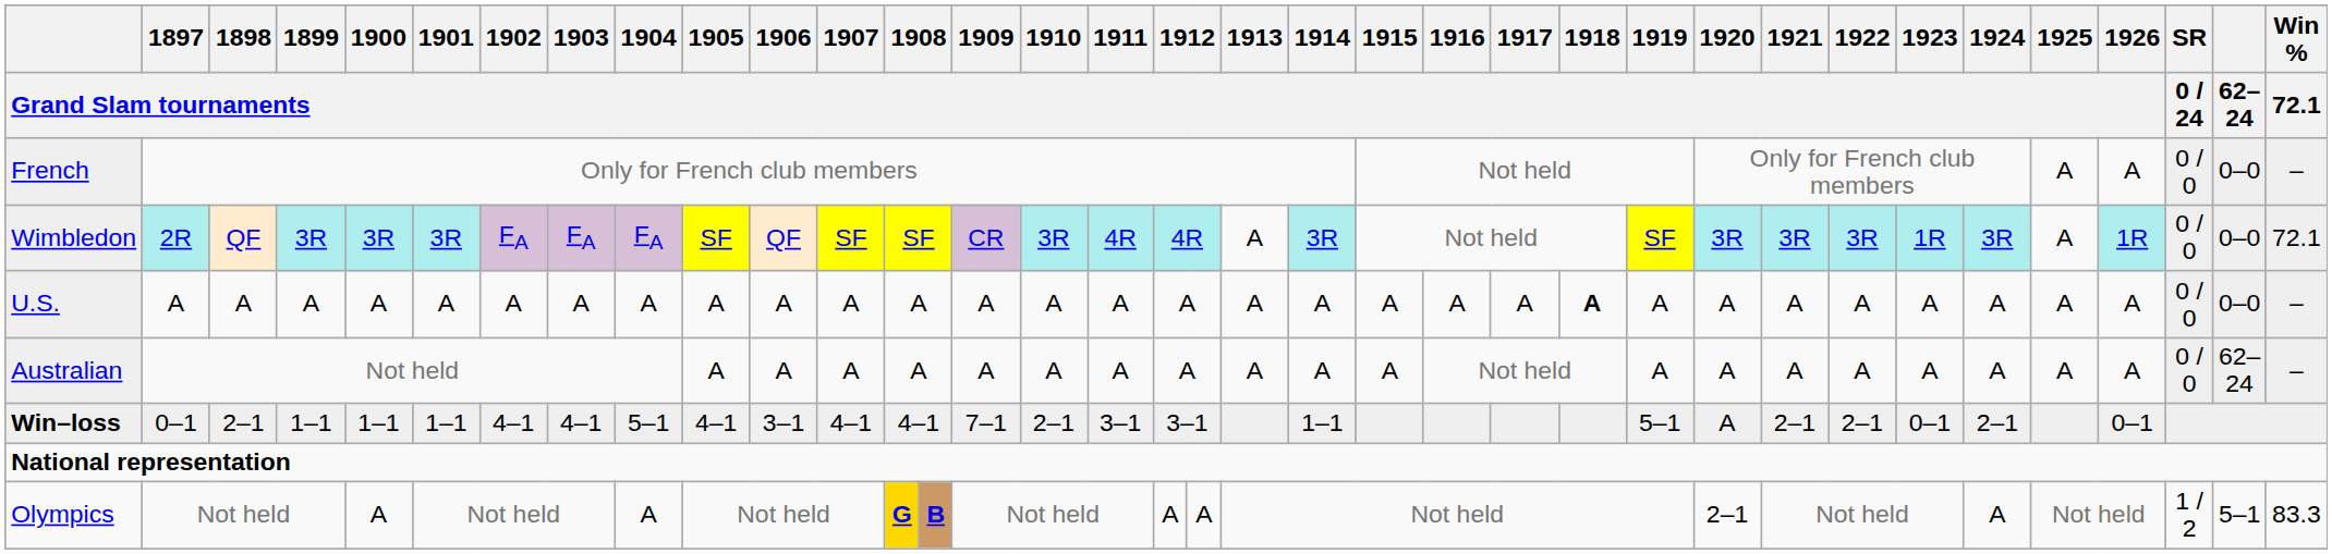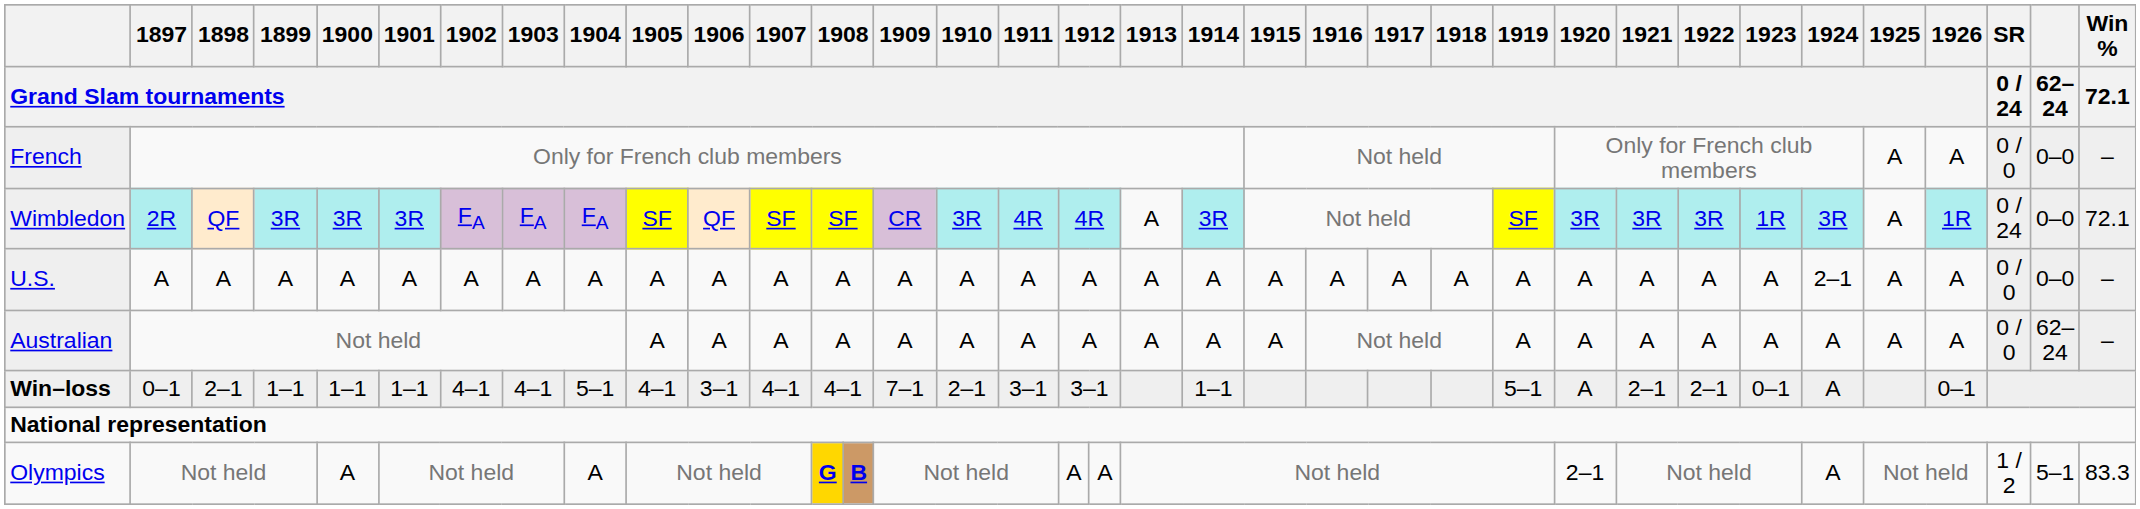 <table class="wikitable nowrap" style=font-size:86%;text-align:center>
 <tr style="background:#efefef;">
 <th style="width:70px;"></th>
 <th>1897</th>
 <th>1898</th>
 <th>1899</th>
 <th>1900</th>
 <th>1901</th>
 <th>1902</th>
 <th>1903</th>
 <th>1904</th>
 <th>1905</th>
 <th>1906</th>
 <th>1907</th>
 <th colspan=2>1908</th>
 <th>1909</th>
 <th>1910</th>
 <th>1911</th>
 <th colspan=2>1912</th>
 <th>1913</th>
 <th>1914</th>
 <th>1915</th>
 <th>1916</th>
 <th>1917</th>
 <th>1918</th>
 <th>1919</th>
 <th>1920</th>
 <th>1921</th>
 <th>1922</th>
 <th>1923</th>
 <th>1924</th>
 <th>1925</th>
 <th>1926</th>
 <th style="width:40px;">SR</th>
 <th style="width:40px;"></th>
 <th style="width:40px;">Win %</th>
 </tr>
 <tr>
 <th style="text-align:left;" colspan=33><a href='#'>Grand Slam tournaments</a></th>
 <th>0 / 24</th>
 <th>62–24</th>
 <th>72.1</th>
 </tr>
 <tr>
 <td style="text-align:left;" bgcolor=efefef><a href='#'>French</a></td>
 <td colspan=20 style=color:#767676>Only for French club members</td>
 <td colspan=5 style=color:#767676>Not held</td>
 <td colspan=5 style=color:#767676>Only for French club members</td>
 <td>A</td>
 <td>A</td>
 <td bgcolor=efefef>0 / 0</td>
 <td bgcolor=efefef>0–0</td>
 <td bgcolor=efefef>–</td>
 </tr>
 <tr>
 <td style="text-align:left;" bgcolor=efefef><a href='#'>Wimbledon</a></td>
 <td bgcolor=afeeee><a href='#'>2R</a></td>
 <td bgcolor=ffebcd><a href='#'>QF</a></td>
 <td bgcolor=afeeee><a href='#'>3R</a></td>
 <td bgcolor=afeeee><a href='#'>3R</a></td>
 <td bgcolor=afeeee><a href='#'>3R</a></td>
 <td bgcolor=thistle><a href='#'>F<sub>A</sub></a></td>
 <td bgcolor=thistle><a href='#'>F<sub>A</sub></a></td>
 <td bgcolor=thistle><a href='#'>F<sub>A</sub></a></td>
 <td bgcolor=yellow><a href='#'>SF</a></td>
 <td bgcolor=ffebcd><a href='#'>QF</a></td>
 <td bgcolor=yellow><a href='#'>SF</a></td>
 <td colspan=2 bgcolor=yellow><a href='#'>SF</a></td>
 <td bgcolor=thistle><a href='#'>CR</a></td>
 <td bgcolor=afeeee><a href='#'>3R</a></td>
 <td bgcolor=afeeee><a href='#'>4R</a></td>
 <td colspan=2 bgcolor=afeeee><a href='#'>4R</a></td>
 <td>A</td>
 <td bgcolor=afeeee><a href='#'>3R</a></td>
 <td colspan=4 style=color:#767676>Not held</td>
 <td bgcolor=yellow><a href='#'>SF</a></td>
 <td bgcolor=afeeee><a href='#'>3R</a></td>
 <td bgcolor=afeeee><a href='#'>3R</a></td>
 <td bgcolor=afeeee><a href='#'>3R</a></td>
 <td bgcolor=afeeee><a href='#'>1R</a></td>
 <td bgcolor=afeeee><a href='#'>3R</a></td>
 <td>A</td>
 <td bgcolor=afeeee><a href='#'>1R</a></td>
-<td bgcolor=efefef>0 / 0</td>
+<td bgcolor=efefef>0 / 24</td>
 <td bgcolor=efefef>0–0</td>
 <td bgcolor=efefef>72.1</td>
 </tr>
 <tr>
 <td style="text-align:left;" bgcolor=efefef><a href='#'>U.S.</a></td>
 <td>A</td>
 <td>A</td>
 <td>A</td>
 <td>A</td>
 <td>A</td>
 <td>A</td>
 <td>A</td>
 <td>A</td>
 <td>A</td>
 <td>A</td>
 <td>A</td>
 <td colspan=2>A</td>
 <td>A</td>
 <td>A</td>
 <td>A</td>
 <td colspan=2>A</td>
 <td>A</td>
 <td>A</td>
 <td>A</td>
 <td>A</td>
 <td>A</td>
-<td><strong>A</strong></td>
 <td>A</td>
 <td>A</td>
 <td>A</td>
 <td>A</td>
 <td>A</td>
 <td>A</td>
+<td>2–1</td>
 <td>A</td>
 <td>A</td>
 <td bgcolor=efefef>0 / 0</td>
 <td bgcolor=efefef>0–0</td>
 <td bgcolor=efefef>–</td>
 </tr>
 <tr>
 <td style="text-align:left;" bgcolor=efefef><a href='#'>Australian</a></td>
 <td colspan=8 style=color:#767676>Not held</td>
 <td>A</td>
 <td>A</td>
 <td>A</td>
 <td colspan=2>A</td>
 <td>A</td>
 <td>A</td>
 <td>A</td>
 <td colspan=2>A</td>
 <td>A</td>
 <td>A</td>
 <td>A</td>
 <td colspan=3 style=color:#767676>Not held</td>
 <td>A</td>
 <td>A</td>
 <td>A</td>
 <td>A</td>
 <td>A</td>
 <td>A</td>
 <td>A</td>
 <td>A</td>
 <td bgcolor=efefef>0 / 0</td>
 <td bgcolor=efefef>62–24</td>
 <td bgcolor=efefef>–</td>
 </tr>
 <tr style="background:#efefef;">
 <td style="text-align:left;" bgcolor=efefef><strong>Win–loss</strong></td>
 <td>0–1</td>
 <td>2–1</td>
 <td>1–1</td>
 <td>1–1</td>
 <td>1–1</td>
 <td>4–1</td>
 <td>4–1</td>
 <td>5–1</td>
 <td>4–1</td>
 <td>3–1</td>
 <td>4–1</td>
 <td colspan=2>4–1</td>
 <td>7–1</td>
 <td>2–1</td>
 <td>3–1</td>
 <td colspan=2>3–1</td>
 <td></td>
 <td>1–1</td>
 <td></td>
 <td></td>
 <td></td>
 <td></td>
 <td>5–1</td>
 <td>A</td>
 <td>2–1</td>
 <td>2–1</td>
 <td>0–1</td>
-<td>2–1</td>
+<td>A</td>
 <td></td>
 <td>0–1</td>
 <td colspan=3></td>
 </tr>
 <tr>
 <td colspan="36" align="left"><strong>National representation</strong></td>
 </tr>
 <tr>
 <td align=left><a href='#'>Olympics</a></td>
 <td colspan=3 style=color:#767676>Not held</td>
 <td>A</td>
 <td colspan=3 style=color:#767676>Not held</td>
 <td>A</td>
 <td colspan=3 style=color:#767676>Not held</td>
 <td bgcolor=gold><a href='#'><strong>G</strong></a></td>
 <td bgcolor=#cc9966><a href='#'><strong>B</strong></a></td>
 <td colspan=3 style=color:#767676>Not held</td>
 <td>A</td>
 <td>A</td>
 <td colspan=7 style=color:#767676>Not held</td>
 <td>2–1</td>
 <td colspan=3 style=color:#767676>Not held</td>
 <td>A</td>
 <td colspan=2 style=color:#767676>Not held</td>
 <td>1 / 2</td>
 <td>5–1</td>
 <td>83.3</td>
 </tr>
 </table>
